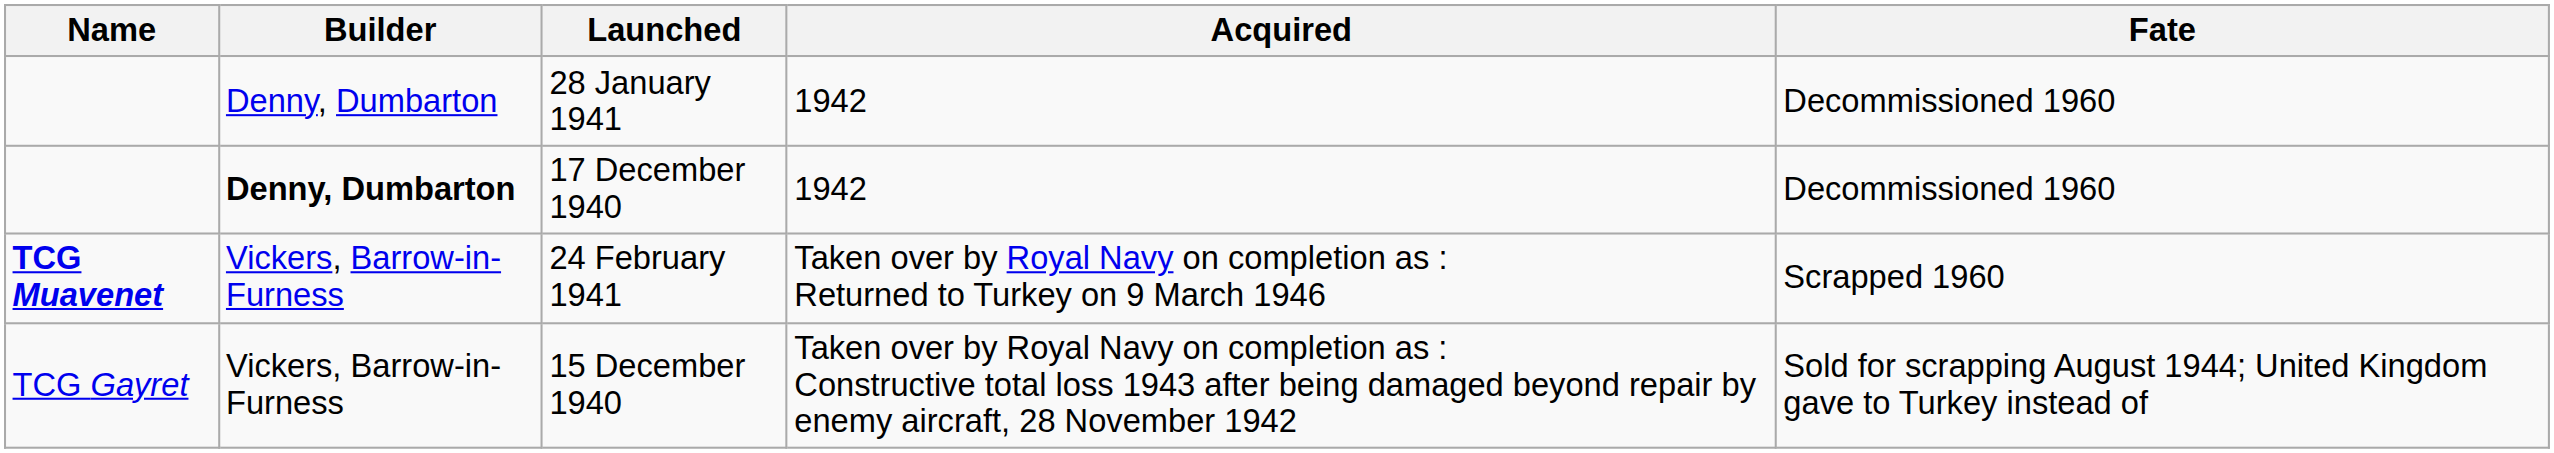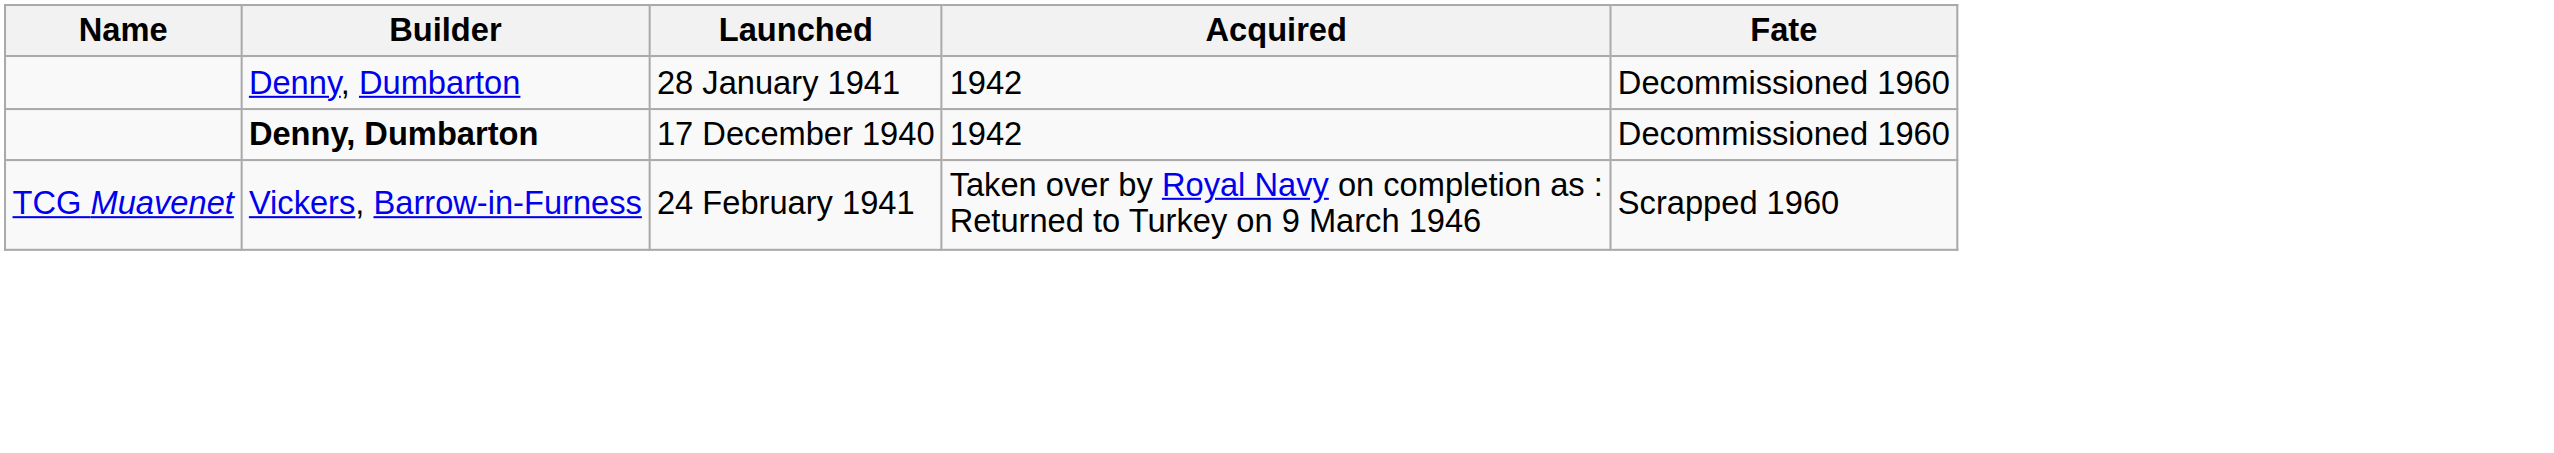 <table class="wikitable">
 <tr>
 <th>Name</th>
 <th>Builder</th>
 <th>Launched</th>
 <th>Acquired</th>
 <th>Fate</th>
 </tr>
 <tr>
 <td></td>
 <td> <a href='#'>Denny</a>, <a href='#'>Dumbarton</a></td>
 <td>28 January 1941</td>
 <td>1942</td>
 <td>Decommissioned 1960</td>
 </tr>
 <tr>
 <td></td>
 <td><strong> Denny, Dumbarton</strong></td>
 <td>17 December 1940</td>
 <td>1942</td>
 <td>Decommissioned 1960</td>
 </tr>
 <tr>
-<td><strong><a href='#'>TCG <em>Muavenet</em></a></strong></td>
+<td><a href='#'>TCG <em>Muavenet</em></a></td>
 <td> <a href='#'>Vickers</a>, <a href='#'>Barrow-in-Furness</a></td>
 <td>24 February 1941</td>
 <td>Taken over by <a href='#'>Royal Navy</a> on completion as :<br>Returned to Turkey on 9 March 1946</td>
 <td>Scrapped 1960</td>
 </tr>
-<tr>
-<td><a href='#'>TCG <em>Gayret</em></a></td>
-<td> Vickers, Barrow-in-Furness</td>
-<td>15 December 1940</td>
-<td>Taken over by Royal Navy on completion as :<br>Constructive total loss 1943 after being damaged beyond repair by enemy aircraft, 28 November 1942</td>
-<td>Sold for scrapping August 1944; United Kingdom gave  to Turkey instead of </td>
-</tr>
 </table>
